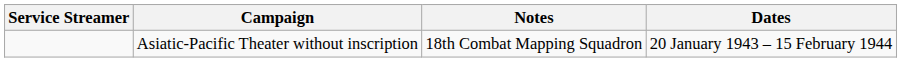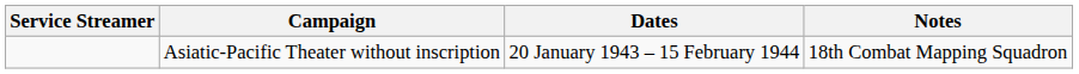 <table class="wikitable">
 <tr style="background:#efefef;">
 <th>Service Streamer</th>
 <th>Campaign</th>
+<th>Dates</th>
 <th>Notes</th>
-<th>Dates</th>
 </tr>
 <tr>
 <td></td>
 <td>Asiatic-Pacific Theater without inscription</td>
+<td>20 January 1943 – 15 February 1944</td>
 <td>18th Combat Mapping Squadron</td>
-<td>20 January 1943 – 15 February 1944</td>
 </tr>
 </table>
